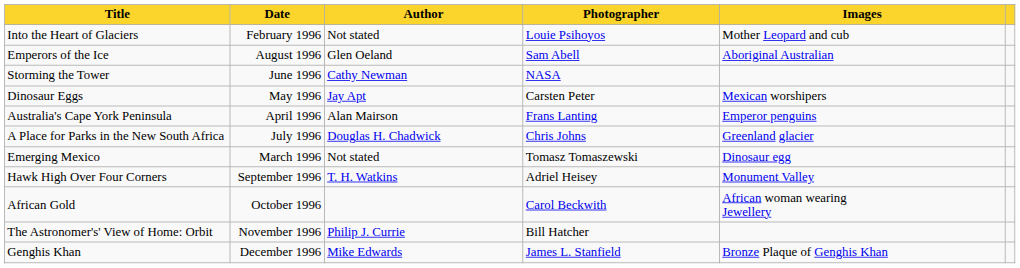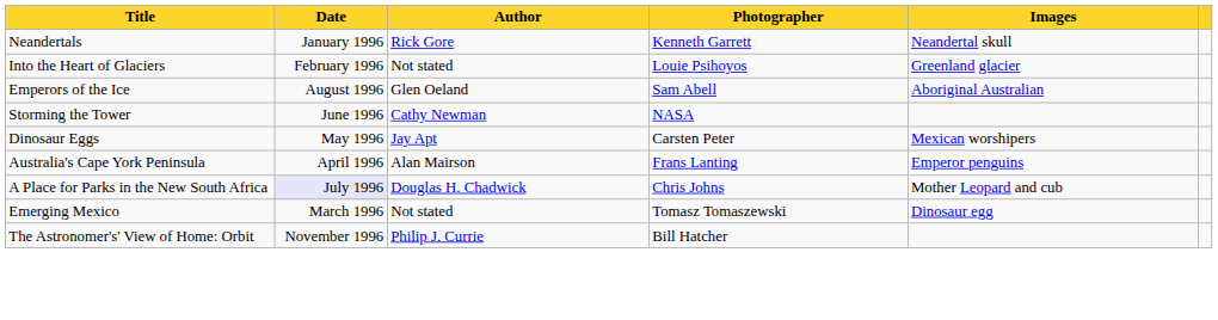 <table class="wikitable" style="width:100%">
 <tr>
 <th scope="col" style="background-color:#fbd42c;" width=275px>Title</th>
 <th scope="col" style="background-color:#fbd42c;" width=110>Date</th>
 <th scope="col" style="background-color:#fbd42c;">Author</th>
 <th scope="col" style="background-color:#fbd42c;">Photographer</th>
 <th scope="col" style="background-color:#fbd42c;">Images</th>
 <th scope="col" ! style="background-color:#fbd42c;"></th>
 </tr>
 <tr>
+<td scope="row">Neandertals</td>
+<td style="text-align:right;">January 1996</td>
+<td><a href='#'>Rick Gore</a></td>
+<td><a href='#'>Kenneth Garrett</a></td>
+<td><a href='#'>Neandertal</a> skull</td>
+<td></td>
+</tr>
+<tr>
 <td scope="row">Into the Heart of Glaciers</td>
 <td style="text-align:right;">February 1996</td>
 <td>Not stated</td>
 <td><a href='#'>Louie Psihoyos</a></td>
-<td>Mother <a href='#'>Leopard</a> and cub</td>
+<td><a href='#'>Greenland</a> <a href='#'>glacier</a></td>
 <td></td>
 </tr>
 <tr>
 <td scope="row">Emperors of the Ice</td>
 <td style="text-align:right;">August 1996</td>
 <td>Glen Oeland</td>
 <td><a href='#'>Sam Abell</a></td>
 <td><a href='#'>Aboriginal Australian</a></td>
 <td></td>
 </tr>
 <tr>
 <td scope="row">Storming the Tower</td>
 <td style="text-align:right;">June 1996</td>
 <td><a href='#'>Cathy Newman</a></td>
 <td><a href='#'>NASA</a></td>
 <td></td>
 <td></td>
 </tr>
 <tr>
 <td scope="row">Dinosaur Eggs</td>
 <td style="text-align:right;">May 1996</td>
 <td><a href='#'>Jay Apt</a></td>
 <td>Carsten Peter</td>
 <td><a href='#'>Mexican</a> worshipers</td>
 <td></td>
 </tr>
 <tr>
 <td scope="row">Australia's Cape York Peninsula</td>
 <td style="text-align:right;">April 1996</td>
 <td>Alan Mairson</td>
 <td><a href='#'>Frans Lanting</a></td>
 <td><a href='#'>Emperor penguins</a></td>
 <td></td>
 </tr>
 <tr>
 <td scope="row">A Place for Parks in the New South Africa</td>
-<td style="text-align:right;">July 1996</td>
+<td style="background: lavender; text-align:right;">July 1996</td>
 <td><a href='#'>Douglas H. Chadwick</a></td>
 <td><a href='#'>Chris Johns</a></td>
-<td><a href='#'>Greenland</a> <a href='#'>glacier</a></td>
+<td>Mother <a href='#'>Leopard</a> and cub</td>
 <td></td>
 </tr>
 <tr>
 <td scope="row">Emerging Mexico</td>
 <td style="text-align:right;">March 1996</td>
 <td>Not stated</td>
 <td>Tomasz Tomaszewski</td>
 <td><a href='#'>Dinosaur egg</a></td>
 <td></td>
 </tr>
 <tr>
-<td scope="row">Hawk High Over Four Corners</td>
-<td style="text-align:right;">September 1996</td>
-<td><a href='#'>T. H. Watkins</a></td>
-<td>Adriel Heisey</td>
-<td><a href='#'>Monument Valley</a></td>
-<td></td>
-</tr>
-<tr>
-<td scope="row">African Gold</td>
-<td style="text-align:right;">October 1996</td>
-<td></td>
-<td><a href='#'>Carol Beckwith</a></td>
-<td><a href='#'>African</a> woman wearing <br><a href='#'>Jewellery</a></td>
-<td></td>
-</tr>
-<tr>
 <td scope="row">The Astronomer's' View of Home: Orbit</td>
 <td style="text-align:right;">November 1996</td>
 <td><a href='#'>Philip J. Currie</a></td>
 <td>Bill Hatcher</td>
 <td></td>
 <td></td>
 </tr>
-<tr>
-<td scope="row">Genghis Khan</td>
-<td style="text-align:right;">December 1996</td>
-<td><a href='#'>Mike Edwards</a></td>
-<td><a href='#'>James L. Stanfield</a></td>
-<td><a href='#'>Bronze</a> Plaque of <a href='#'>Genghis Khan</a></td>
-<td></td>
-</tr>
 </table>
